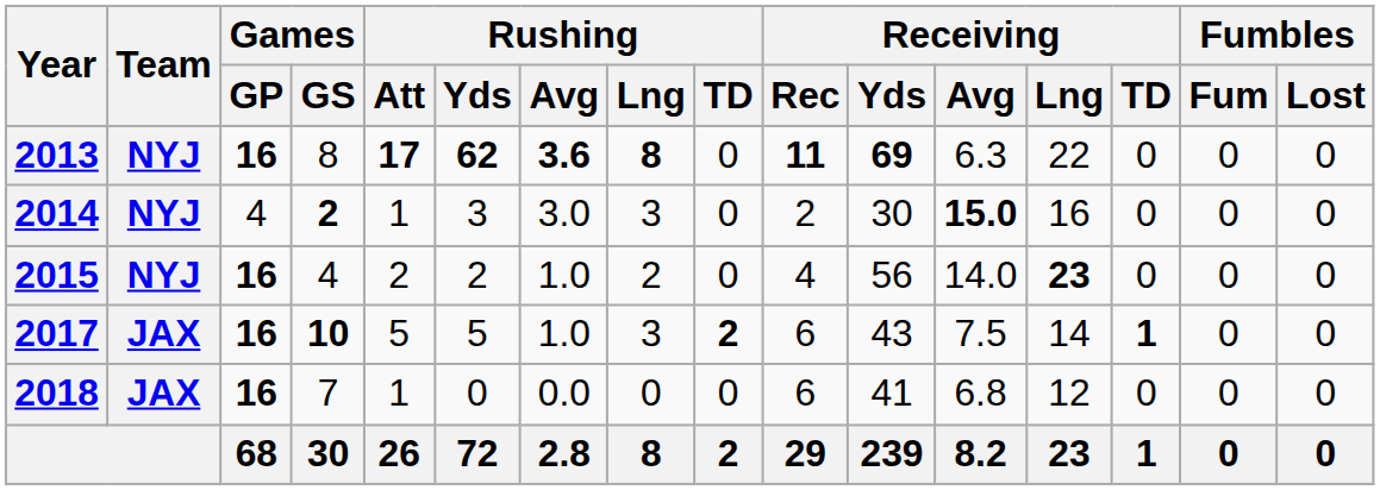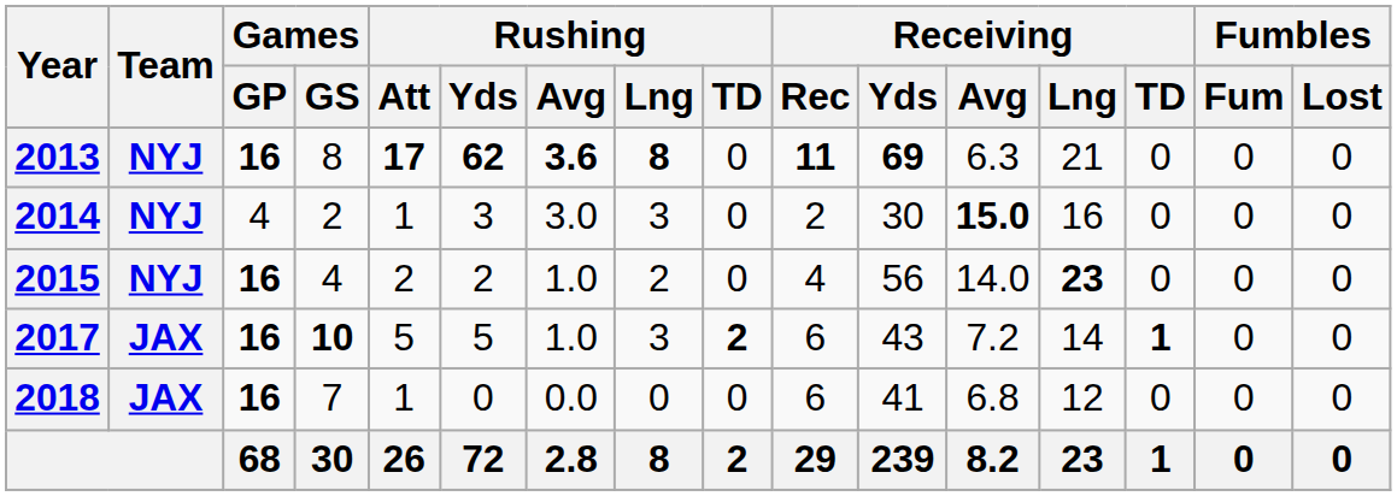 <table class="wikitable" style="text-align:center">
 <tr>
 <th rowspan="2">Year</th>
 <th rowspan="2">Team</th>
 <th colspan="2">Games</th>
 <th colspan="5">Rushing</th>
 <th colspan="5">Receiving</th>
 <th colspan="2">Fumbles</th>
 </tr>
 <tr>
 <th>GP</th>
 <th>GS</th>
 <th>Att</th>
 <th>Yds</th>
 <th>Avg</th>
 <th>Lng</th>
 <th>TD</th>
 <th>Rec</th>
 <th>Yds</th>
 <th>Avg</th>
 <th>Lng</th>
 <th>TD</th>
 <th>Fum</th>
 <th>Lost</th>
 </tr>
 <tr>
 <th><a href='#'>2013</a></th>
 <th><a href='#'>NYJ</a></th>
 <td><strong>16</strong></td>
 <td>8</td>
 <td><strong>17</strong></td>
 <td><strong>62</strong></td>
 <td><strong>3.6</strong></td>
 <td><strong>8</strong></td>
 <td>0</td>
 <td><strong>11</strong></td>
 <td><strong>69</strong></td>
 <td>6.3</td>
-<td>22</td>
+<td>21</td>
 <td>0</td>
 <td>0</td>
 <td>0</td>
 </tr>
 <tr>
 <th><a href='#'>2014</a></th>
 <th><a href='#'>NYJ</a></th>
 <td>4</td>
-<td><strong>2</strong></td>
+<td>2</td>
 <td>1</td>
 <td>3</td>
 <td>3.0</td>
 <td>3</td>
 <td>0</td>
 <td>2</td>
 <td>30</td>
 <td><strong>15.0</strong></td>
 <td>16</td>
 <td>0</td>
 <td>0</td>
 <td>0</td>
 </tr>
 <tr>
 <th><a href='#'>2015</a></th>
 <th><a href='#'>NYJ</a></th>
 <td><strong>16</strong></td>
 <td>4</td>
 <td>2</td>
 <td>2</td>
 <td>1.0</td>
 <td>2</td>
 <td>0</td>
 <td>4</td>
 <td>56</td>
 <td>14.0</td>
 <td><strong>23</strong></td>
 <td>0</td>
 <td>0</td>
 <td>0</td>
 </tr>
 <tr>
 <th><a href='#'>2017</a></th>
 <th><a href='#'>JAX</a></th>
 <td><strong>16</strong></td>
 <td><strong>10</strong></td>
 <td>5</td>
 <td>5</td>
 <td>1.0</td>
 <td>3</td>
 <td><strong>2</strong></td>
 <td>6</td>
 <td>43</td>
-<td>7.5</td>
+<td>7.2</td>
 <td>14</td>
 <td><strong>1</strong></td>
 <td>0</td>
 <td>0</td>
 </tr>
 <tr>
 <th><a href='#'>2018</a></th>
 <th><a href='#'>JAX</a></th>
 <td><strong>16</strong></td>
 <td>7</td>
 <td>1</td>
 <td>0</td>
 <td>0.0</td>
 <td>0</td>
 <td>0</td>
 <td>6</td>
 <td>41</td>
 <td>6.8</td>
 <td>12</td>
 <td>0</td>
 <td>0</td>
 <td>0</td>
 </tr>
 <tr>
 <th colspan=2></th>
 <th>68</th>
 <th>30</th>
 <th>26</th>
 <th>72</th>
 <th>2.8</th>
 <th>8</th>
 <th>2</th>
 <th>29</th>
 <th>239</th>
 <th>8.2</th>
 <th>23</th>
 <th>1</th>
 <th>0</th>
 <th>0</th>
 </tr>
 </table>
